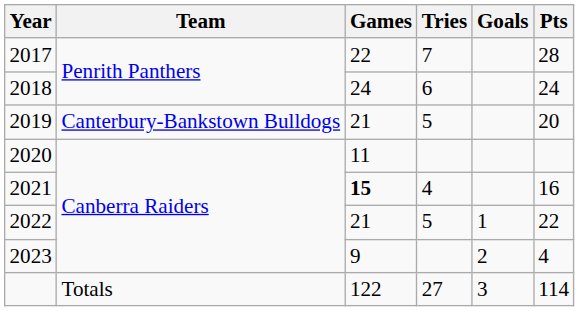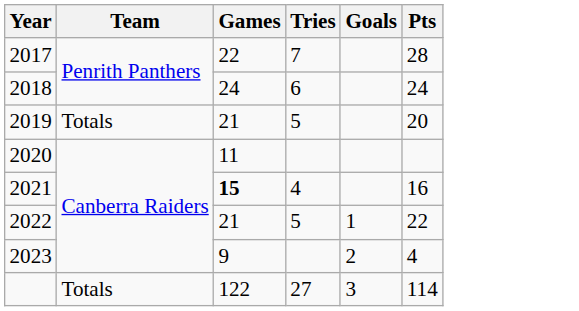 <table class="wikitable">
 <tr>
 <th>Year</th>
 <th>Team</th>
 <th>Games</th>
 <th>Tries</th>
 <th>Goals</th>
 <th>Pts</th>
 </tr>
 <tr>
 <td>2017</td>
 <td rowspan="2"> <a href='#'>Penrith Panthers</a></td>
 <td>22</td>
 <td>7</td>
 <td></td>
 <td>28</td>
 </tr>
 <tr>
 <td>2018</td>
 <td>24</td>
 <td>6</td>
 <td></td>
 <td>24</td>
 </tr>
 <tr>
 <td>2019</td>
-<td> <a href='#'>Canterbury-Bankstown Bulldogs</a></td>
+<td>Totals</td>
 <td>21</td>
 <td>5</td>
 <td></td>
 <td>20</td>
 </tr>
 <tr>
 <td>2020</td>
 <td rowspan="4"> <a href='#'>Canberra Raiders</a></td>
 <td>11</td>
 <td></td>
 <td></td>
 <td></td>
 </tr>
 <tr>
 <td>2021</td>
 <td><strong>15</strong></td>
 <td>4</td>
 <td></td>
 <td>16</td>
 </tr>
 <tr>
 <td>2022</td>
 <td>21</td>
 <td>5</td>
 <td>1</td>
 <td>22</td>
 </tr>
 <tr>
 <td>2023</td>
 <td>9</td>
 <td></td>
 <td>2</td>
 <td>4</td>
 </tr>
 <tr>
 <td></td>
 <td>Totals</td>
 <td>122</td>
 <td>27</td>
 <td>3</td>
 <td>114</td>
 </tr>
 </table>
